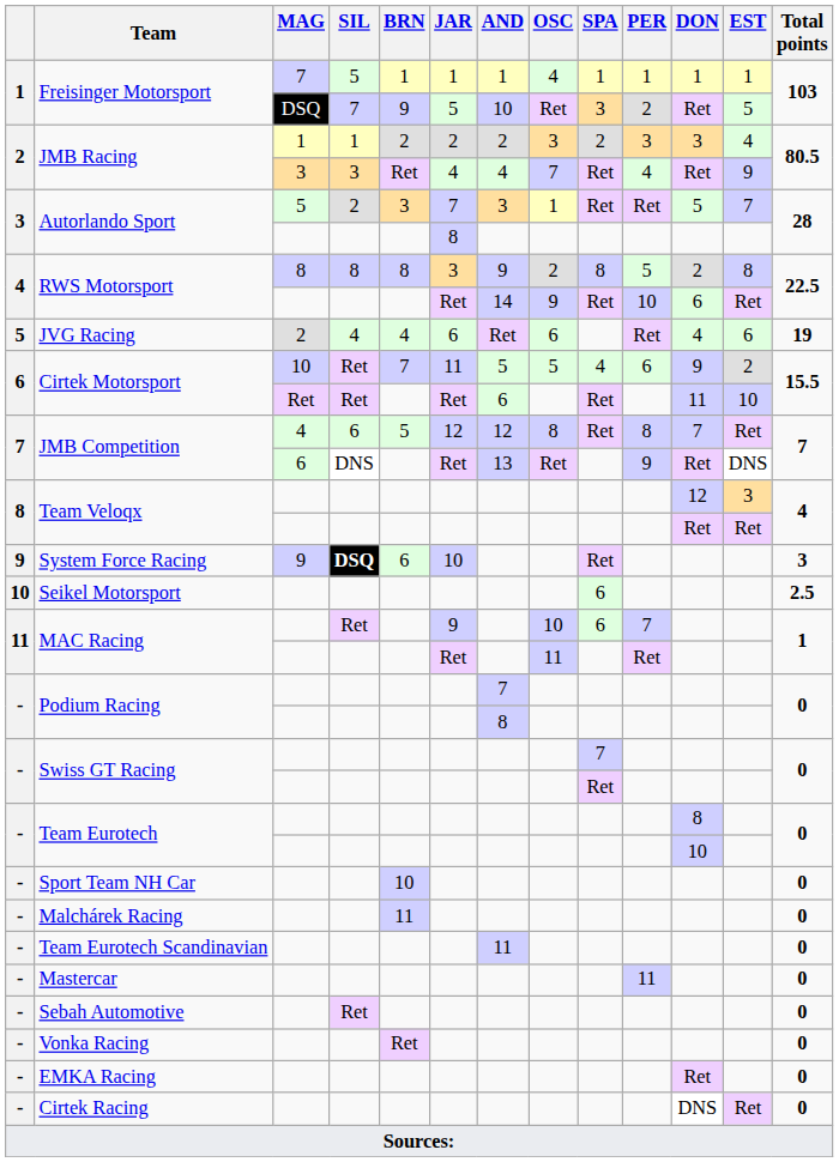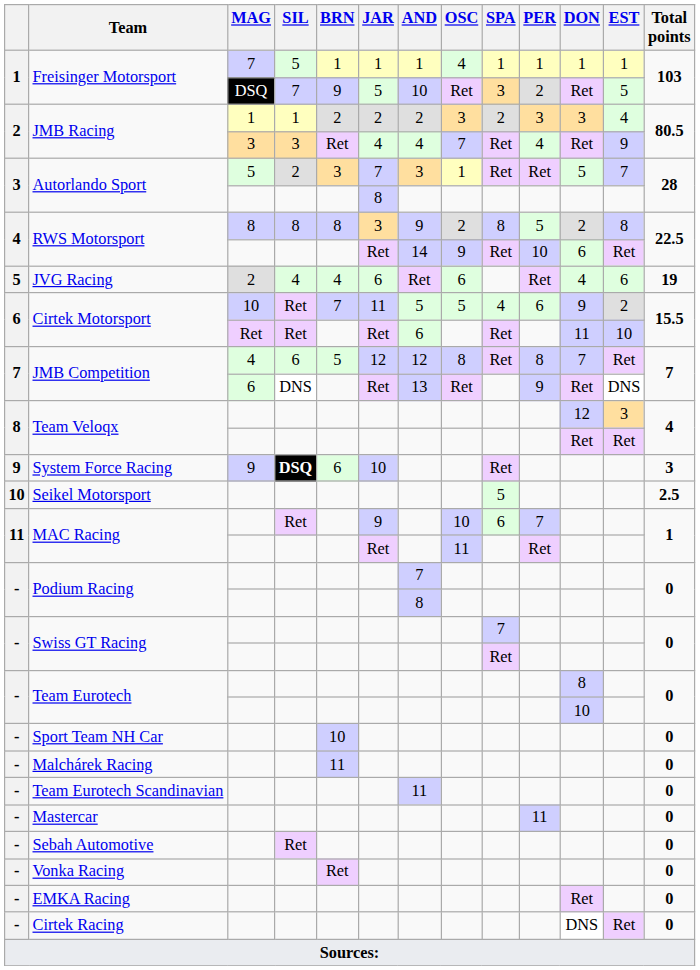 <table class="wikitable" style="font-size: 85%; text-align:center;">
 <tr valign="top">
 <th valign=middle></th>
 <th valign=middle>Team</th>
 <th><a href='#'>MAG</a><br></th>
 <th><a href='#'>SIL</a><br></th>
 <th><a href='#'>BRN</a><br></th>
 <th><a href='#'>JAR</a><br></th>
 <th><a href='#'>AND</a><br></th>
 <th><a href='#'>OSC</a><br></th>
 <th><a href='#'>SPA</a><br></th>
 <th><a href='#'>PER</a><br></th>
 <th><a href='#'>DON</a><br></th>
 <th><a href='#'>EST</a><br></th>
 <th valign=middle>Total<br>points</th>
 </tr>
 <tr>
 <th rowspan=2>1</th>
 <td rowspan=2 align=left> <a href='#'>Freisinger Motorsport</a></td>
 <td style="background:#CFCFFF;">7</td>
 <td style="background:#DFFFDF;">5</td>
 <td style="background:#FFFFBF;">1</td>
 <td style="background:#FFFFBF;">1</td>
 <td style="background:#FFFFBF;">1</td>
 <td style="background:#DFFFDF;">4</td>
 <td style="background:#FFFFBF;">1</td>
 <td style="background:#FFFFBF;">1</td>
 <td style="background:#FFFFBF;">1</td>
 <td style="background:#FFFFBF;">1</td>
 <td rowspan=2><strong>103</strong></td>
 </tr>
 <tr>
 <td style="background-color:#000000; color:white">DSQ</td>
 <td style="background:#CFCFFF;">7</td>
 <td style="background:#CFCFFF;">9</td>
 <td style="background:#DFFFDF;">5</td>
 <td style="background:#CFCFFF;">10</td>
 <td style="background:#EFCFFF;">Ret</td>
 <td style="background:#FFDF9F;">3</td>
 <td style="background:#DFDFDF;">2</td>
 <td style="background:#EFCFFF;">Ret</td>
 <td style="background:#DFFFDF;">5</td>
 </tr>
 <tr>
 <th rowspan=2>2</th>
 <td rowspan=2 align=left> <a href='#'>JMB Racing</a></td>
 <td style="background:#FFFFBF;">1</td>
 <td style="background:#FFFFBF;">1</td>
 <td style="background:#DFDFDF;">2</td>
 <td style="background:#DFDFDF;">2</td>
 <td style="background:#DFDFDF;">2</td>
 <td style="background:#FFDF9F;">3</td>
 <td style="background:#DFDFDF;">2</td>
 <td style="background:#FFDF9F;">3</td>
 <td style="background:#FFDF9F;">3</td>
 <td style="background:#DFFFDF;">4</td>
 <td rowspan=2><strong>80.5</strong></td>
 </tr>
 <tr>
 <td style="background:#FFDF9F;">3</td>
 <td style="background:#FFDF9F;">3</td>
 <td style="background:#EFCFFF;">Ret</td>
 <td style="background:#DFFFDF;">4</td>
 <td style="background:#DFFFDF;">4</td>
 <td style="background:#CFCFFF;">7</td>
 <td style="background:#EFCFFF;">Ret</td>
 <td style="background:#DFFFDF;">4</td>
 <td style="background:#EFCFFF;">Ret</td>
 <td style="background:#CFCFFF;">9</td>
 </tr>
 <tr>
 <th rowspan=2>3</th>
 <td rowspan=2 align=left> <a href='#'>Autorlando Sport</a></td>
 <td style="background:#DFFFDF;">5</td>
 <td style="background:#DFDFDF;">2</td>
 <td style="background:#FFDF9F;">3</td>
 <td style="background:#CFCFFF;">7</td>
 <td style="background:#FFDF9F;">3</td>
 <td style="background:#FFFFBF;">1</td>
 <td style="background:#EFCFFF;">Ret</td>
 <td style="background:#EFCFFF;">Ret</td>
 <td style="background:#DFFFDF;">5</td>
 <td style="background:#CFCFFF;">7</td>
 <td rowspan=2><strong>28</strong></td>
 </tr>
 <tr>
 <td></td>
 <td></td>
 <td></td>
 <td style="background:#CFCFFF;">8</td>
 <td></td>
 <td></td>
 <td></td>
 <td></td>
 <td></td>
 <td></td>
 </tr>
 <tr>
 <th rowspan=2>4</th>
 <td rowspan=2 align=left> <a href='#'>RWS Motorsport</a></td>
 <td style="background:#CFCFFF;">8</td>
 <td style="background:#CFCFFF;">8</td>
 <td style="background:#CFCFFF;">8</td>
 <td style="background:#FFDF9F;">3</td>
 <td style="background:#CFCFFF;">9</td>
 <td style="background:#DFDFDF;">2</td>
 <td style="background:#CFCFFF;">8</td>
 <td style="background:#DFFFDF;">5</td>
 <td style="background:#DFDFDF;">2</td>
 <td style="background:#CFCFFF;">8</td>
 <td rowspan=2><strong>22.5</strong></td>
 </tr>
 <tr>
 <td></td>
 <td></td>
 <td></td>
 <td style="background:#EFCFFF;">Ret</td>
 <td style="background:#CFCFFF;">14</td>
 <td style="background:#CFCFFF;">9</td>
 <td style="background:#EFCFFF;">Ret</td>
 <td style="background:#CFCFFF;">10</td>
 <td style="background:#DFFFDF;">6</td>
 <td style="background:#EFCFFF;">Ret</td>
 </tr>
 <tr>
 <th>5</th>
 <td align=left> <a href='#'>JVG Racing</a></td>
 <td style="background:#DFDFDF;">2</td>
 <td style="background:#DFFFDF;">4</td>
 <td style="background:#DFFFDF;">4</td>
 <td style="background:#DFFFDF;">6</td>
 <td style="background:#EFCFFF;">Ret</td>
 <td style="background:#DFFFDF;">6</td>
 <td></td>
 <td style="background:#EFCFFF;">Ret</td>
 <td style="background:#DFFFDF;">4</td>
 <td style="background:#DFFFDF;">6</td>
 <td><strong>19</strong></td>
 </tr>
 <tr>
 <th rowspan=2>6</th>
 <td rowspan=2 align=left> <a href='#'>Cirtek Motorsport</a></td>
 <td style="background:#CFCFFF;">10</td>
 <td style="background:#EFCFFF;">Ret</td>
 <td style="background:#CFCFFF;">7</td>
 <td style="background:#CFCFFF;">11</td>
 <td style="background:#DFFFDF;">5</td>
 <td style="background:#DFFFDF;">5</td>
 <td style="background:#DFFFDF;">4</td>
 <td style="background:#DFFFDF;">6</td>
 <td style="background:#CFCFFF;">9</td>
 <td style="background:#DFDFDF;">2</td>
 <td rowspan=2><strong>15.5</strong></td>
 </tr>
 <tr>
 <td style="background:#EFCFFF;">Ret</td>
 <td style="background:#EFCFFF;">Ret</td>
 <td></td>
 <td style="background:#EFCFFF;">Ret</td>
 <td style="background:#DFFFDF;">6</td>
 <td></td>
 <td style="background:#EFCFFF;">Ret</td>
 <td></td>
 <td style="background:#CFCFFF;">11</td>
 <td style="background:#CFCFFF;">10</td>
 </tr>
 <tr>
 <th rowspan=2>7</th>
 <td rowspan=2 align=left> <a href='#'>JMB Competition</a></td>
 <td style="background:#DFFFDF;">4</td>
 <td style="background:#DFFFDF;">6</td>
 <td style="background:#DFFFDF;">5</td>
 <td style="background:#CFCFFF;">12</td>
 <td style="background:#CFCFFF;">12</td>
 <td style="background:#CFCFFF;">8</td>
 <td style="background:#EFCFFF;">Ret</td>
 <td style="background:#CFCFFF;">8</td>
 <td style="background:#CFCFFF;">7</td>
 <td style="background:#EFCFFF;">Ret</td>
 <td rowspan=2><strong>7</strong></td>
 </tr>
 <tr>
 <td style="background:#DFFFDF;">6</td>
 <td style="background:#FFFFFF;">DNS</td>
 <td></td>
 <td style="background:#EFCFFF;">Ret</td>
 <td style="background:#CFCFFF;">13</td>
 <td style="background:#EFCFFF;">Ret</td>
 <td></td>
 <td style="background:#CFCFFF;">9</td>
 <td style="background:#EFCFFF;">Ret</td>
 <td style="background:#FFFFFF;">DNS</td>
 </tr>
 <tr>
 <th rowspan=2>8</th>
 <td rowspan=2 align=left> <a href='#'>Team Veloqx</a></td>
 <td></td>
 <td></td>
 <td></td>
 <td></td>
 <td></td>
 <td></td>
 <td></td>
 <td></td>
 <td style="background:#CFCFFF;">12</td>
 <td style="background:#FFDF9F;">3</td>
 <td rowspan=2><strong>4</strong></td>
 </tr>
 <tr>
 <td></td>
 <td></td>
 <td></td>
 <td></td>
 <td></td>
 <td></td>
 <td></td>
 <td></td>
 <td style="background:#EFCFFF;">Ret</td>
 <td style="background:#EFCFFF;">Ret</td>
 </tr>
 <tr>
 <th>9</th>
 <td align=left> <a href='#'>System Force Racing</a></td>
 <td style="background:#CFCFFF;">9</td>
 <td style="background-color:#000000; color:white"><strong>DSQ</strong></td>
 <td style="background:#DFFFDF;">6</td>
 <td style="background:#CFCFFF;">10</td>
 <td></td>
 <td></td>
 <td style="background:#EFCFFF;">Ret</td>
 <td></td>
 <td></td>
 <td></td>
 <td><strong>3</strong></td>
 </tr>
 <tr>
 <th>10</th>
 <td align=left> <a href='#'>Seikel Motorsport</a></td>
 <td></td>
 <td></td>
 <td></td>
 <td></td>
 <td></td>
 <td></td>
-<td style="background:#DFFFDF;">6</td>
+<td style="background:#DFFFDF;">5</td>
 <td></td>
 <td></td>
 <td></td>
 <td><strong>2.5</strong></td>
 </tr>
 <tr>
 <th rowspan=2>11</th>
 <td rowspan=2 align=left> <a href='#'>MAC Racing</a></td>
 <td></td>
 <td style="background:#EFCFFF;">Ret</td>
 <td></td>
 <td style="background:#CFCFFF;">9</td>
 <td></td>
 <td style="background:#CFCFFF;">10</td>
 <td style="background:#DFFFDF;">6</td>
 <td style="background:#CFCFFF;">7</td>
 <td></td>
 <td></td>
 <td rowspan=2><strong>1</strong></td>
 </tr>
 <tr>
 <td></td>
 <td></td>
 <td></td>
 <td style="background:#EFCFFF;">Ret</td>
 <td></td>
 <td style="background:#CFCFFF;">11</td>
 <td></td>
 <td style="background:#EFCFFF;">Ret</td>
 <td></td>
 <td></td>
 </tr>
 <tr>
 <th rowspan=2>-</th>
 <td rowspan=2 align=left> <a href='#'>Podium Racing</a></td>
 <td></td>
 <td></td>
 <td></td>
 <td></td>
 <td style="background:#CFCFFF;">7</td>
 <td></td>
 <td></td>
 <td></td>
 <td></td>
 <td></td>
 <td rowspan=2><strong>0</strong></td>
 </tr>
 <tr>
 <td></td>
 <td></td>
 <td></td>
 <td></td>
 <td style="background:#CFCFFF;">8</td>
 <td></td>
 <td></td>
 <td></td>
 <td></td>
 <td></td>
 </tr>
 <tr>
 <th rowspan=2>-</th>
 <td rowspan=2 align=left> <a href='#'>Swiss GT Racing</a></td>
 <td></td>
 <td></td>
 <td></td>
 <td></td>
 <td></td>
 <td></td>
 <td style="background:#CFCFFF;">7</td>
 <td></td>
 <td></td>
 <td></td>
 <td rowspan=2><strong>0</strong></td>
 </tr>
 <tr>
 <td></td>
 <td></td>
 <td></td>
 <td></td>
 <td></td>
 <td></td>
 <td style="background:#EFCFFF;">Ret</td>
 <td></td>
 <td></td>
 <td></td>
 </tr>
 <tr>
 <th rowspan=2>-</th>
 <td rowspan=2 align=left> <a href='#'>Team Eurotech</a></td>
 <td></td>
 <td></td>
 <td></td>
 <td></td>
 <td></td>
 <td></td>
 <td></td>
 <td></td>
 <td style="background:#CFCFFF;">8</td>
 <td></td>
 <td rowspan=2><strong>0</strong></td>
 </tr>
 <tr>
 <td></td>
 <td></td>
 <td></td>
 <td></td>
 <td></td>
 <td></td>
 <td></td>
 <td></td>
 <td style="background:#CFCFFF;">10</td>
 <td></td>
 </tr>
 <tr>
 <th>-</th>
 <td align=left> <a href='#'>Sport Team NH Car</a></td>
 <td></td>
 <td></td>
 <td style="background:#CFCFFF;">10</td>
 <td></td>
 <td></td>
 <td></td>
 <td></td>
 <td></td>
 <td></td>
 <td></td>
 <td><strong>0</strong></td>
 </tr>
 <tr>
 <th>-</th>
 <td align=left> <a href='#'>Malchárek Racing</a></td>
 <td></td>
 <td></td>
 <td style="background:#CFCFFF;">11</td>
 <td></td>
 <td></td>
 <td></td>
 <td></td>
 <td></td>
 <td></td>
 <td></td>
 <td><strong>0</strong></td>
 </tr>
 <tr>
 <th>-</th>
 <td align=left> <a href='#'>Team Eurotech Scandinavian</a></td>
 <td></td>
 <td></td>
 <td></td>
 <td></td>
 <td style="background:#CFCFFF;">11</td>
 <td></td>
 <td></td>
 <td></td>
 <td></td>
 <td></td>
 <td><strong>0</strong></td>
 </tr>
 <tr>
 <th>-</th>
 <td align=left> <a href='#'>Mastercar</a></td>
 <td></td>
 <td></td>
 <td></td>
 <td></td>
 <td></td>
 <td></td>
 <td></td>
 <td style="background:#CFCFFF;">11</td>
 <td></td>
 <td></td>
 <td><strong>0</strong></td>
 </tr>
 <tr>
 <th>-</th>
 <td align=left> <a href='#'>Sebah Automotive</a></td>
 <td></td>
 <td style="background:#EFCFFF;">Ret</td>
 <td></td>
 <td></td>
 <td></td>
 <td></td>
 <td></td>
 <td></td>
 <td></td>
 <td></td>
 <td><strong>0</strong></td>
 </tr>
 <tr>
 <th>-</th>
 <td align=left> <a href='#'>Vonka Racing</a></td>
 <td></td>
 <td></td>
 <td style="background:#EFCFFF;">Ret</td>
 <td></td>
 <td></td>
 <td></td>
 <td></td>
 <td></td>
 <td></td>
 <td></td>
 <td><strong>0</strong></td>
 </tr>
 <tr>
 <th>-</th>
 <td align=left> <a href='#'>EMKA Racing</a></td>
 <td></td>
 <td></td>
 <td></td>
 <td></td>
 <td></td>
 <td></td>
 <td></td>
 <td></td>
 <td style="background:#EFCFFF;">Ret</td>
 <td></td>
 <td><strong>0</strong></td>
 </tr>
 <tr>
 <th>-</th>
 <td align=left> <a href='#'>Cirtek Racing</a></td>
 <td></td>
 <td></td>
 <td></td>
 <td></td>
 <td></td>
 <td></td>
 <td></td>
 <td></td>
 <td style="background:#FFFFFF;">DNS</td>
 <td style="background:#EFCFFF;">Ret</td>
 <td><strong>0</strong></td>
 </tr>
 <tr class="sortbottom">
 <td colspan="14" style="background-color:#EAECF0;text-align:center"><strong>Sources:</strong></td>
 </tr>
 </table>
